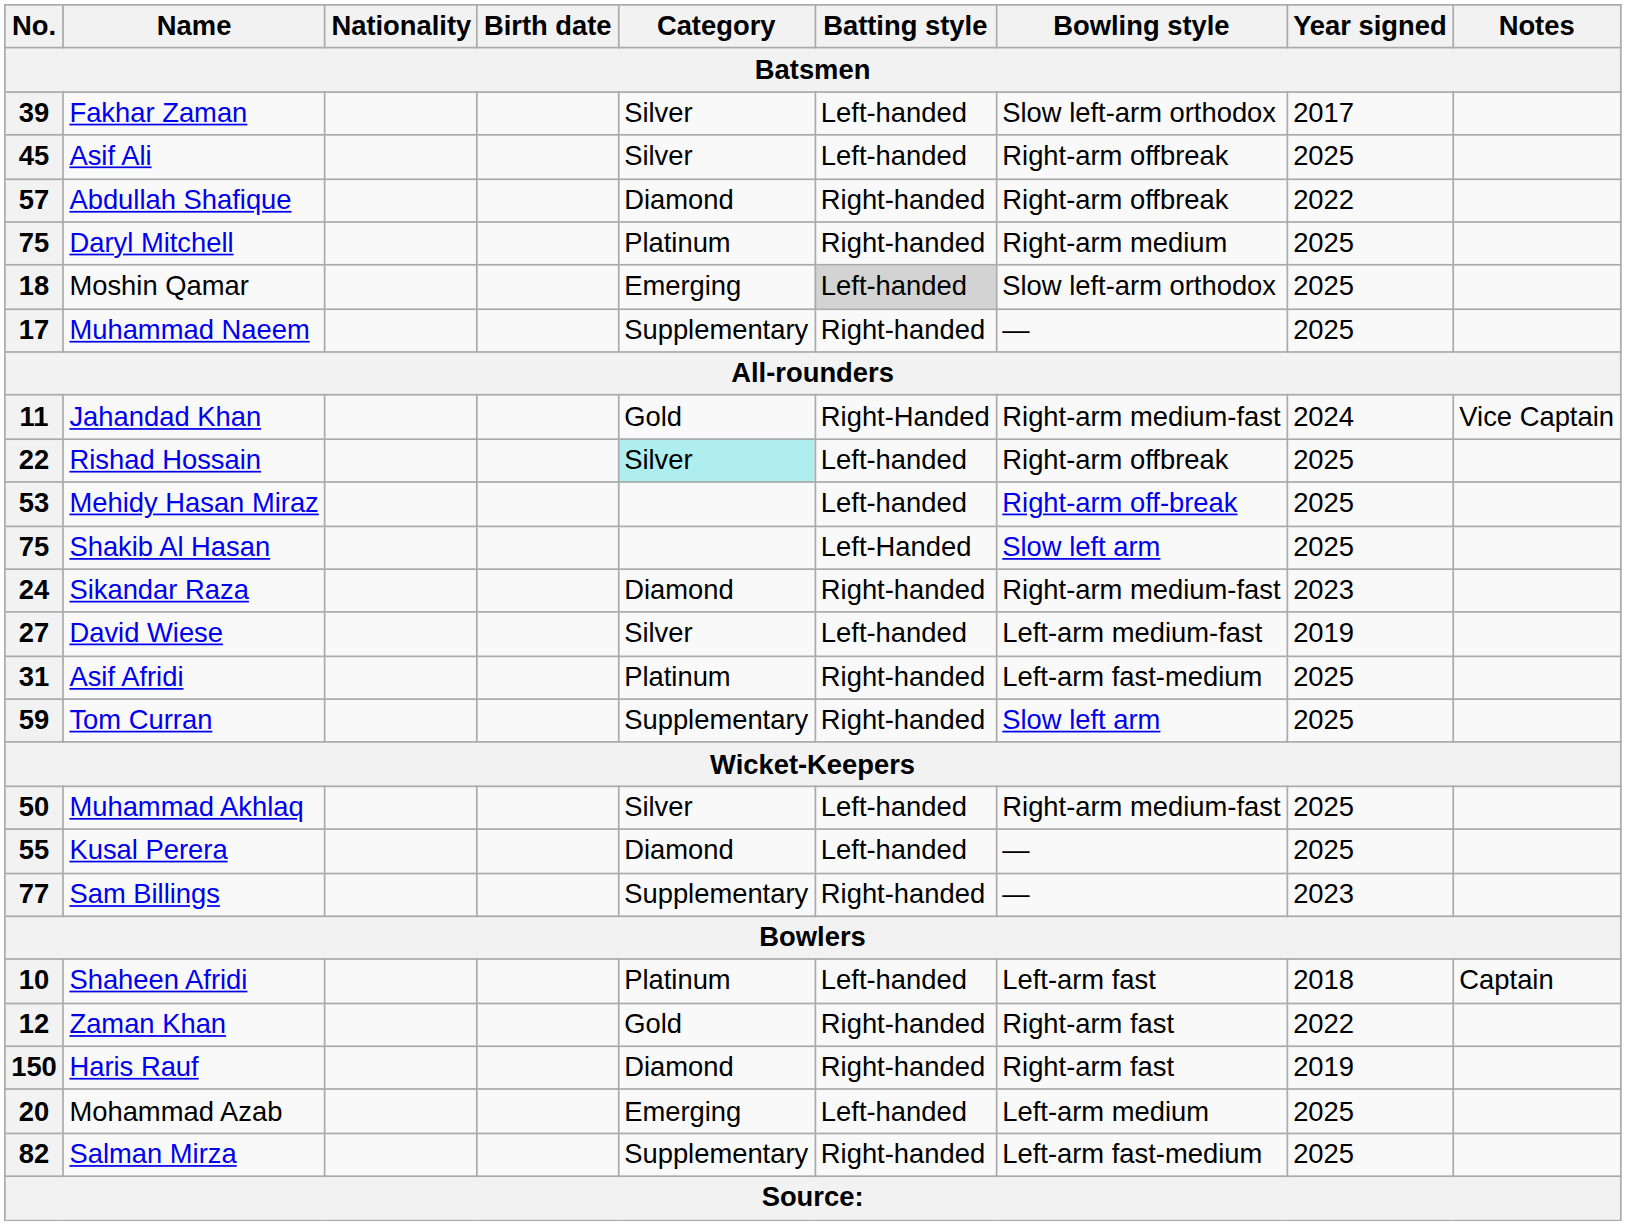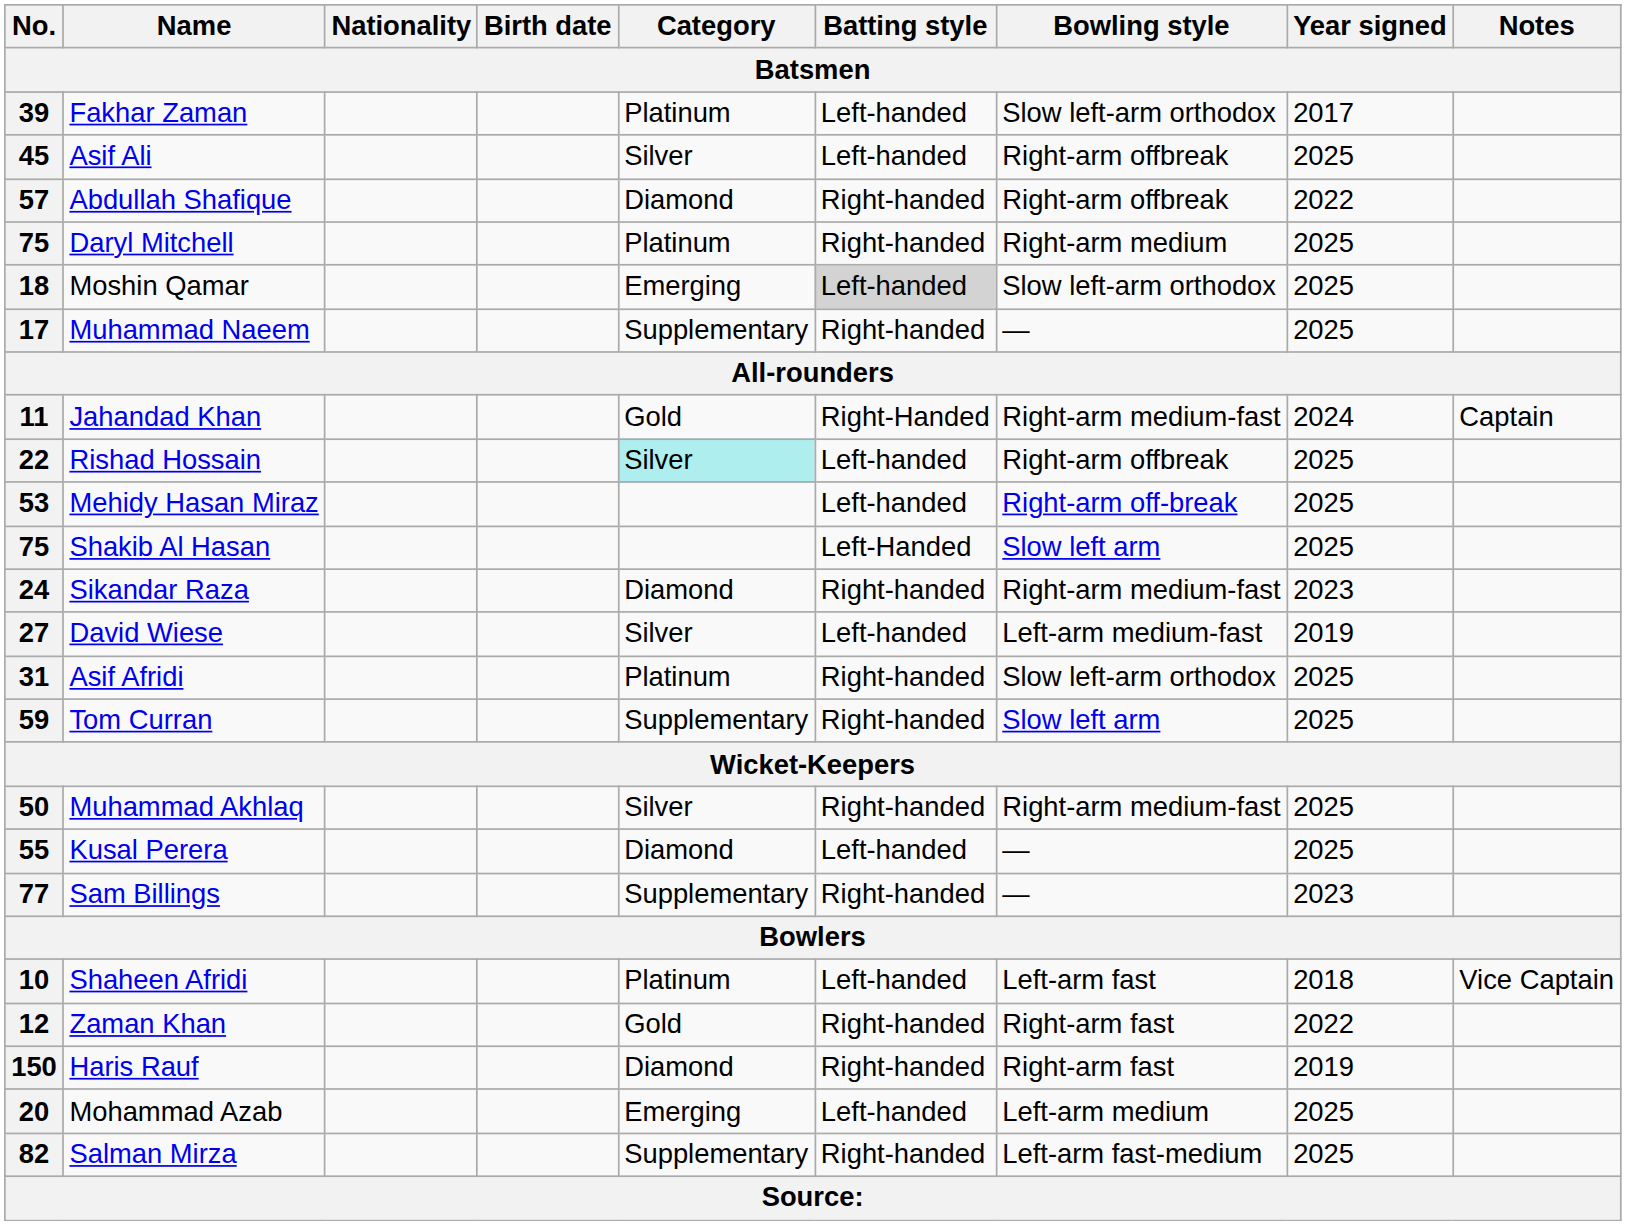 <table class="wikitable">
 <tr>
 <th>No.</th>
 <th>Name</th>
 <th>Nationality</th>
 <th>Birth date</th>
 <th>Category</th>
 <th>Batting style</th>
 <th>Bowling style</th>
 <th>Year signed</th>
 <th>Notes</th>
 </tr>
 <tr>
 <th colspan="10">Batsmen</th>
 </tr>
 <tr>
 <th>39</th>
 <td><a href='#'>Fakhar Zaman</a></td>
 <td></td>
 <td></td>
-<td>Silver</td>
+<td>Platinum</td>
 <td>Left-handed</td>
 <td>Slow left-arm orthodox</td>
 <td>2017</td>
 <td></td>
 </tr>
 <tr>
 <th>45</th>
 <td><a href='#'>Asif Ali</a></td>
 <td></td>
 <td></td>
 <td>Silver</td>
 <td>Left-handed</td>
 <td>Right-arm offbreak</td>
 <td>2025</td>
 <td></td>
 </tr>
 <tr>
 <th>57</th>
 <td><a href='#'>Abdullah Shafique</a></td>
 <td></td>
 <td></td>
 <td>Diamond</td>
 <td>Right-handed</td>
 <td>Right-arm offbreak</td>
 <td>2022</td>
 <td></td>
 </tr>
 <tr>
 <th>75</th>
 <td><a href='#'>Daryl Mitchell</a></td>
 <td></td>
 <td></td>
 <td>Platinum</td>
 <td>Right-handed</td>
 <td>Right-arm medium</td>
 <td>2025</td>
 <td></td>
 </tr>
 <tr>
 <th>18</th>
 <td>Moshin Qamar</td>
 <td></td>
 <td></td>
 <td>Emerging</td>
 <td style="background: lightgrey;">Left-handed</td>
 <td>Slow left-arm orthodox</td>
 <td>2025</td>
 <td></td>
 </tr>
 <tr>
 <th>17</th>
 <td><a href='#'>Muhammad Naeem</a></td>
 <td></td>
 <td></td>
 <td>Supplementary</td>
 <td>Right-handed</td>
 <td>—</td>
 <td>2025</td>
 <td></td>
 </tr>
 <tr>
 <th colspan="10">All-rounders</th>
 </tr>
 <tr>
 <th>11</th>
 <td><a href='#'>Jahandad Khan</a></td>
 <td></td>
 <td></td>
 <td>Gold</td>
 <td>Right-Handed</td>
 <td>Right-arm medium-fast</td>
 <td>2024</td>
-<td>Vice Captain</td>
+<td>Captain</td>
 </tr>
 <tr>
 <th>22</th>
 <td><a href='#'>Rishad Hossain</a></td>
 <td></td>
 <td></td>
 <td style="background: paleturquoise;">Silver</td>
 <td>Left-handed</td>
 <td>Right-arm offbreak</td>
 <td>2025</td>
 <td></td>
 </tr>
 <tr>
 <th>53</th>
 <td><a href='#'>Mehidy Hasan Miraz</a></td>
 <td></td>
 <td></td>
 <td></td>
 <td>Left-handed</td>
 <td><a href='#'>Right-arm off-break</a></td>
 <td>2025</td>
 <td></td>
 </tr>
 <tr>
 <th>75</th>
 <td><a href='#'>Shakib Al Hasan</a></td>
 <td></td>
 <td></td>
 <td></td>
 <td>Left-Handed</td>
 <td><a href='#'>Slow left arm</a></td>
 <td>2025</td>
 <td></td>
 </tr>
 <tr>
 <th>24</th>
 <td><a href='#'>Sikandar Raza</a></td>
 <td></td>
 <td></td>
 <td>Diamond</td>
 <td>Right-handed</td>
 <td>Right-arm medium-fast</td>
 <td>2023</td>
 <td></td>
 </tr>
 <tr>
 <th>27</th>
 <td><a href='#'>David Wiese</a></td>
 <td></td>
 <td></td>
 <td>Silver</td>
 <td>Left-handed</td>
 <td>Left-arm medium-fast</td>
 <td>2019</td>
 <td></td>
 </tr>
 <tr>
 <th>31</th>
 <td><a href='#'>Asif Afridi</a></td>
 <td></td>
 <td></td>
 <td>Platinum</td>
 <td>Right-handed</td>
-<td>Left-arm fast-medium</td>
+<td>Slow left-arm orthodox</td>
 <td>2025</td>
 <td></td>
 </tr>
 <tr>
 <th>59</th>
 <td><a href='#'>Tom Curran</a></td>
 <td></td>
 <td></td>
 <td>Supplementary</td>
 <td>Right-handed</td>
 <td><a href='#'>Slow left arm</a></td>
 <td>2025</td>
 <td></td>
 </tr>
 <tr>
 <th colspan="10">Wicket-Keepers</th>
 </tr>
 <tr>
 <th>50</th>
 <td><a href='#'>Muhammad Akhlaq</a></td>
 <td></td>
 <td></td>
 <td>Silver</td>
-<td>Left-handed</td>
+<td>Right-handed</td>
 <td>Right-arm medium-fast</td>
 <td>2025</td>
 <td></td>
 </tr>
 <tr>
 <th>55</th>
 <td><a href='#'>Kusal Perera</a></td>
 <td></td>
 <td></td>
 <td>Diamond</td>
 <td>Left-handed</td>
 <td>—</td>
 <td>2025</td>
 <td></td>
 </tr>
 <tr>
 <th>77</th>
 <td><a href='#'>Sam Billings</a></td>
 <td></td>
 <td></td>
 <td>Supplementary</td>
 <td>Right-handed</td>
 <td>—</td>
 <td>2023</td>
 <td></td>
 </tr>
 <tr>
 <th colspan="10">Bowlers</th>
 </tr>
 <tr>
 <th>10</th>
 <td><a href='#'>Shaheen Afridi</a></td>
 <td></td>
 <td></td>
 <td>Platinum</td>
 <td>Left-handed</td>
 <td>Left-arm fast</td>
 <td>2018</td>
-<td>Captain</td>
+<td>Vice Captain</td>
 </tr>
 <tr>
 <th>12</th>
 <td><a href='#'>Zaman Khan</a></td>
 <td></td>
 <td></td>
 <td>Gold</td>
 <td>Right-handed</td>
 <td>Right-arm fast</td>
 <td>2022</td>
 <td></td>
 </tr>
 <tr>
 <th>150</th>
 <td><a href='#'>Haris Rauf</a></td>
 <td></td>
 <td></td>
 <td>Diamond</td>
 <td>Right-handed</td>
 <td>Right-arm fast</td>
 <td>2019</td>
 <td></td>
 </tr>
 <tr>
 <th>20</th>
 <td>Mohammad Azab</td>
 <td></td>
 <td></td>
 <td>Emerging</td>
 <td>Left-handed</td>
 <td>Left-arm medium</td>
 <td>2025</td>
 <td></td>
 </tr>
 <tr>
 <th>82</th>
 <td><a href='#'>Salman Mirza</a></td>
 <td></td>
 <td></td>
 <td>Supplementary</td>
 <td>Right-handed</td>
 <td>Left-arm fast-medium</td>
 <td>2025</td>
 <td></td>
 </tr>
 <tr>
 <th colspan=9>Source: </th>
 </tr>
 </table>
